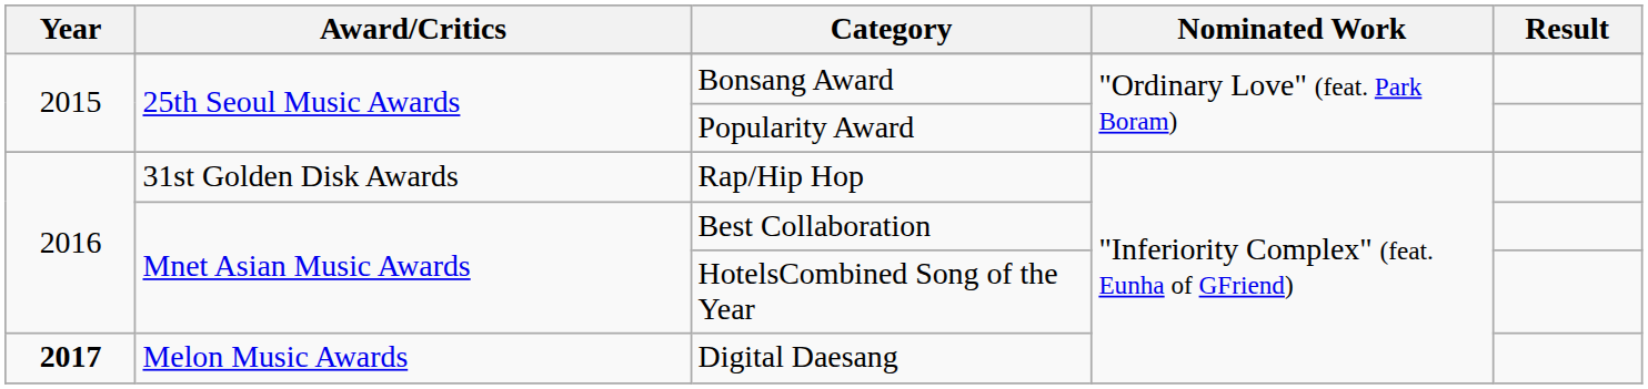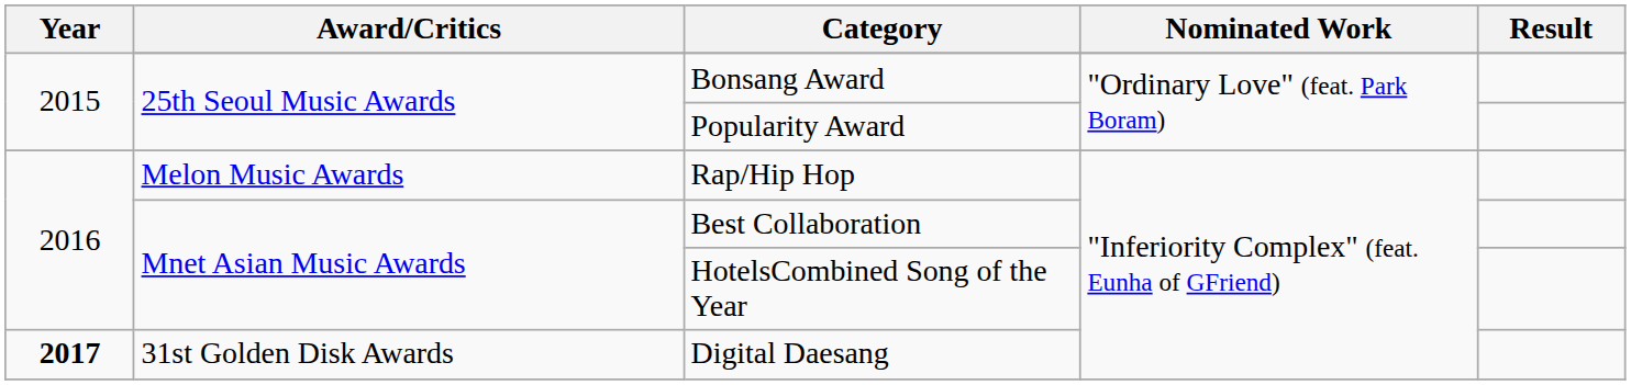 <table class="wikitable">
 <tr>
 <th width="60">Year</th>
 <th width="280">Award/Critics</th>
 <th width="200">Category</th>
 <th width="200">Nominated Work</th>
 <th width="70">Result</th>
 </tr>
 <tr>
 <td rowspan="3" align="center">2015</td>
 </tr>
 <tr>
 <td rowspan="2"><a href='#'>25th Seoul Music Awards</a></td>
 <td>Bonsang Award</td>
 <td rowspan="2">"Ordinary Love" <small>(feat. <a href='#'>Park Boram</a>)</small></td>
 <td></td>
 </tr>
 <tr>
 <td>Popularity Award</td>
 <td></td>
 </tr>
 <tr>
 <td rowspan="3" align="center">2016</td>
-<td>31st Golden Disk Awards</td>
+<td><a href='#'>Melon Music Awards</a></td>
 <td>Rap/Hip Hop</td>
 <td rowspan="4">"Inferiority Complex" <small>(feat. <a href='#'>Eunha</a> of <a href='#'>GFriend</a>)</small></td>
 <td></td>
 </tr>
 <tr>
 <td rowspan="2"><a href='#'>Mnet Asian Music Awards</a></td>
 <td>Best Collaboration</td>
 <td></td>
 </tr>
 <tr>
 <td>HotelsCombined Song of the Year</td>
 <td></td>
 </tr>
 <tr>
 <td align="center"><strong>2017</strong></td>
-<td><a href='#'>Melon Music Awards</a></td>
+<td>31st Golden Disk Awards</td>
 <td>Digital Daesang</td>
 <td></td>
 </tr>
 </table>
